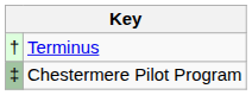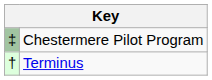 <table class="wikitable">
 <tr>
 <th colspan=2>Key</th>
 </tr>
 <tr>
+<td style="background-color:#a1c4a1">‡</td>
+<td>Chestermere Pilot Program</td>
+</tr>
+<tr>
 <td style="background-color:#ddffdd">†</td>
 <td><a href='#'>Terminus</a></td>
 </tr>
-<tr>
-<td style="background-color:#a1c4a1">‡</td>
-<td>Chestermere Pilot Program</td>
-</tr>
 </table>
